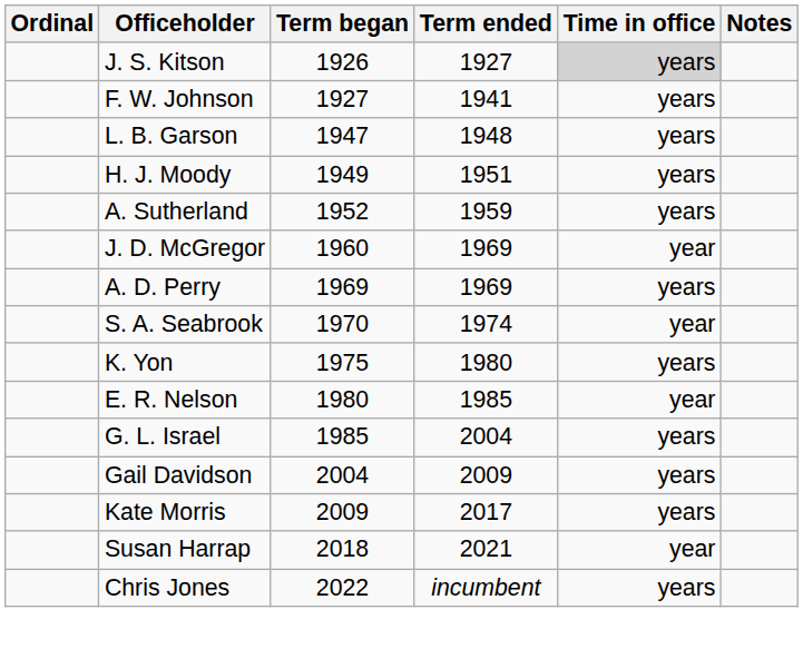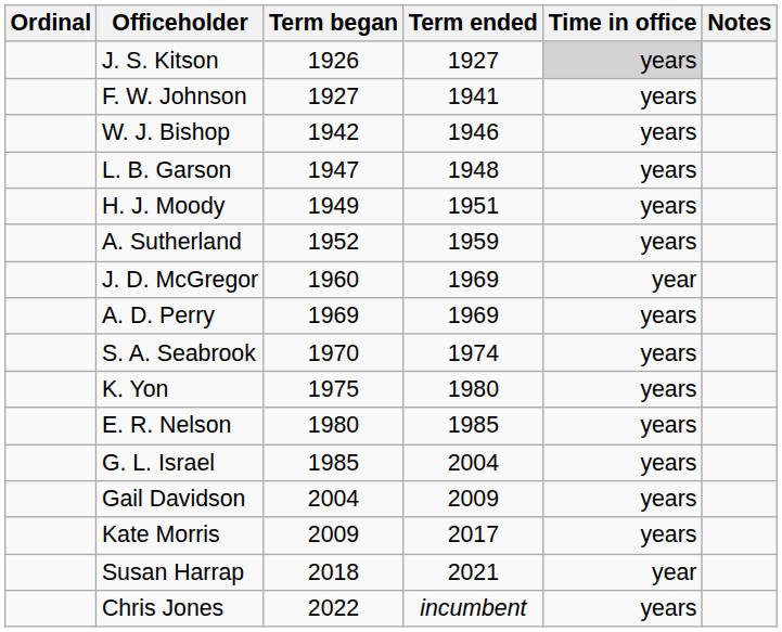 <table class="wikitable">
 <tr>
 <th>Ordinal</th>
 <th>Officeholder</th>
 <th>Term began</th>
 <th>Term ended</th>
 <th>Time in office</th>
 <th>Notes</th>
 </tr>
 <tr>
 <td align="center"></td>
 <td>J. S. Kitson</td>
 <td align="center">1926</td>
 <td align="center">1927</td>
 <td align="right" style="background: lightgrey;"> years</td>
 <td></td>
 </tr>
 <tr>
 <td align="center"></td>
 <td>F. W. Johnson</td>
 <td align="center">1927</td>
 <td align="center">1941</td>
+<td align="right"> years</td>
+<td></td>
+</tr>
+<tr>
+<td align="center"></td>
+<td>W. J. Bishop</td>
+<td align="center">1942</td>
+<td align="center">1946</td>
 <td align="right"> years</td>
 <td></td>
 </tr>
 <tr>
 <td align="center"></td>
 <td>L. B. Garson</td>
 <td align="center">1947</td>
 <td align="center">1948</td>
 <td align="right"> years</td>
 <td></td>
 </tr>
 <tr>
 <td align="center"></td>
 <td>H. J. Moody</td>
 <td align="center">1949</td>
 <td align="center">1951</td>
 <td align="right"> years</td>
 <td></td>
 </tr>
 <tr>
 <td align="center"></td>
 <td>A. Sutherland</td>
 <td align="center">1952</td>
 <td align="center">1959</td>
 <td align="right"> years</td>
 <td></td>
 </tr>
 <tr>
 <td align="center"></td>
 <td>J. D. McGregor</td>
 <td align="center">1960</td>
 <td align="center">1969</td>
 <td align="right"> year</td>
 <td></td>
 </tr>
 <tr>
 <td align="center"></td>
 <td>A. D. Perry</td>
 <td align="center">1969</td>
 <td align="center">1969</td>
 <td align="right"> years</td>
 <td></td>
 </tr>
 <tr>
 <td align="center"></td>
 <td>S. A. Seabrook</td>
 <td align="center">1970</td>
 <td align="center">1974</td>
-<td align="right"> year</td>
+<td align="right"> years</td>
 <td></td>
 </tr>
 <tr>
 <td align="center"></td>
 <td>K. Yon</td>
 <td align="center">1975</td>
 <td align="center">1980</td>
 <td align="right"> years</td>
 <td></td>
 </tr>
 <tr>
 <td align="center"></td>
 <td>E. R. Nelson</td>
 <td align="center">1980</td>
 <td align="center">1985</td>
-<td align="right"> year</td>
+<td align="right"> years</td>
 <td></td>
 </tr>
 <tr>
 <td align="center"></td>
 <td>G. L. Israel</td>
 <td align="center">1985</td>
 <td align="center">2004</td>
 <td align="right"> years</td>
 <td></td>
 </tr>
 <tr>
 <td align="center"></td>
 <td>Gail Davidson</td>
 <td align="center">2004</td>
 <td align="center">2009</td>
 <td align="right"> years</td>
 <td></td>
 </tr>
 <tr>
 <td align="center"></td>
 <td>Kate Morris</td>
 <td align="center">2009</td>
 <td align="center">2017</td>
 <td align="right"> years</td>
 <td></td>
 </tr>
 <tr>
 <td align="center"></td>
 <td>Susan Harrap</td>
 <td align="center">2018</td>
 <td align="center">2021</td>
 <td align="right"> year</td>
 <td></td>
 </tr>
 <tr>
 <td align="center"></td>
 <td>Chris Jones</td>
 <td align="center">2022</td>
 <td align="center"><em>incumbent</em></td>
 <td align="right"> years</td>
 <td><br></td>
 </tr>
 </table>
